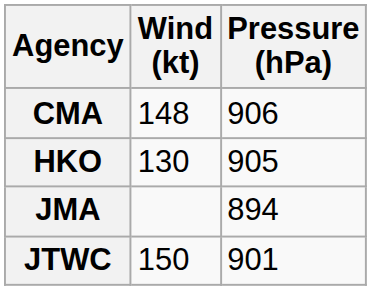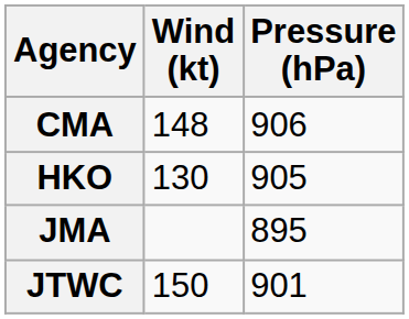 <table class="wikitable floatleft">
 <tr>
 <th>Agency</th>
 <th>Wind<br>(kt)</th>
 <th>Pressure<br>(hPa)</th>
 </tr>
 <tr>
 <th>CMA</th>
 <td>148</td>
 <td>906</td>
 </tr>
 <tr>
 <th>HKO</th>
 <td>130</td>
 <td>905</td>
 </tr>
 <tr>
 <th>JMA</th>
 <td></td>
-<td>894</td>
+<td>895</td>
 </tr>
 <tr>
 <th>JTWC</th>
 <td>150</td>
 <td>901</td>
 </tr>
 </table>
